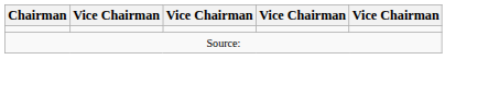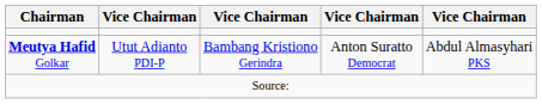 <table class="wikitable" style="text-align: center">
 <tr>
 <th>Chairman</th>
 <th>Vice Chairman</th>
 <th>Vice Chairman</th>
 <th>Vice Chairman</th>
 <th>Vice Chairman</th>
 </tr>
 <tr>
 <td></td>
 <td></td>
 <td></td>
 <td></td>
 <td></td>
 </tr>
 <tr>
+<td><strong><a href='#'>Meutya Hafid</a></strong><br><small><a href='#'>Golkar</a></small></td>
+<td><a href='#'>Utut Adianto</a><br><small><a href='#'>PDI-P</a></small></td>
+<td><a href='#'>Bambang Kristiono</a><br><small><a href='#'>Gerindra</a></small></td>
+<td>Anton Suratto<br><small><a href='#'>Democrat</a></small></td>
+<td>Abdul Almasyhari<br><small><a href='#'>PKS</a></small></td>
+</tr>
+<tr>
 <td colspan="5"><small>Source:</small></td>
 </tr>
 </table>
